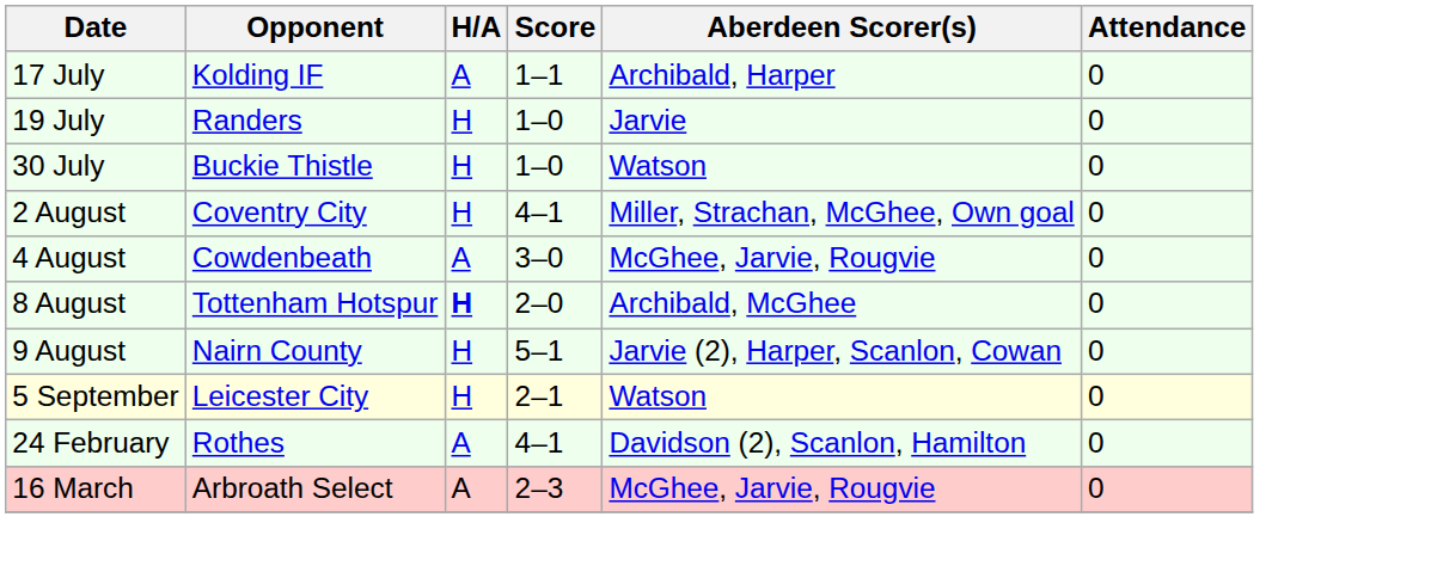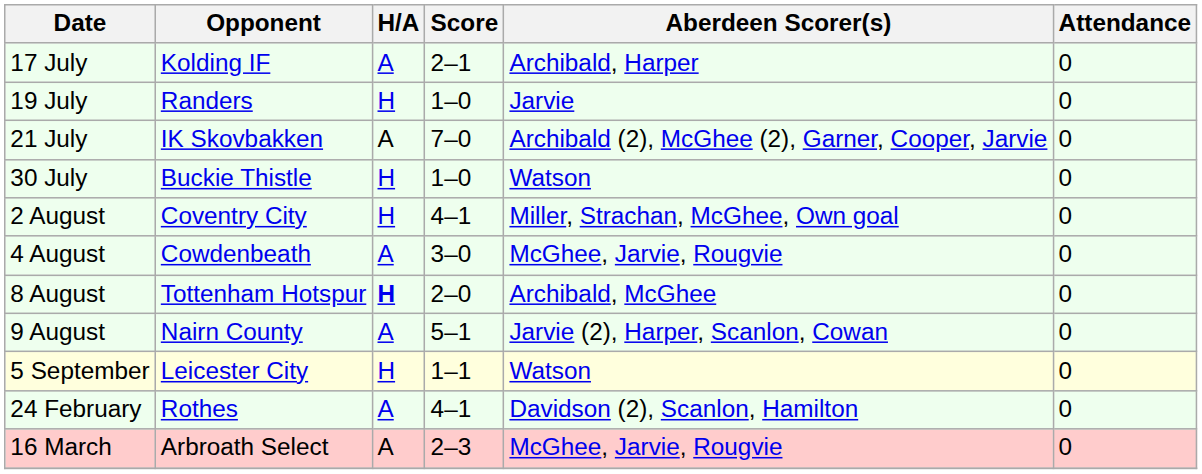 <table class="wikitable" style="text-align:left">
 <tr>
 <th>Date</th>
 <th>Opponent</th>
 <th>H/A</th>
 <th>Score</th>
 <th>Aberdeen Scorer(s)</th>
 <th>Attendance</th>
 </tr>
 <tr bgcolor=#EEFFEE>
 <td align=left>17 July</td>
 <td align=left> <a href='#'>Kolding IF</a></td>
 <td><a href='#'>A</a></td>
-<td>1–1</td>
+<td>2–1</td>
 <td><a href='#'>Archibald</a>, <a href='#'>Harper</a></td>
 <td>0</td>
 </tr>
 <tr bgcolor=#EEFFEE>
 <td align=left>19 July</td>
 <td align=left> <a href='#'>Randers</a></td>
 <td><a href='#'>H</a></td>
 <td>1–0</td>
 <td align=left><a href='#'>Jarvie</a></td>
+<td>0</td>
+</tr>
+<tr bgcolor=#EEFFEE>
+<td align=left>21 July</td>
+<td align=left> <a href='#'>IK Skovbakken</a></td>
+<td>A</td>
+<td>7–0</td>
+<td align=left><a href='#'>Archibald</a> (2), <a href='#'>McGhee</a> (2), <a href='#'>Garner</a>, <a href='#'>Cooper</a>, <a href='#'>Jarvie</a></td>
 <td>0</td>
 </tr>
 <tr bgcolor=#EEFFEE>
 <td align=left>30 July</td>
 <td align=left><a href='#'>Buckie Thistle</a></td>
 <td><a href='#'>H</a></td>
 <td>1–0</td>
 <td align=left><a href='#'>Watson</a></td>
 <td>0</td>
 </tr>
 <tr bgcolor=EEFFEE>
 <td align=left>2 August</td>
 <td align=left> <a href='#'>Coventry City</a></td>
 <td><a href='#'>H</a></td>
 <td>4–1</td>
 <td align=left><a href='#'>Miller</a>, <a href='#'>Strachan</a>, <a href='#'>McGhee</a>, <a href='#'>Own goal</a></td>
 <td>0</td>
 </tr>
 <tr bgcolor=#EEFFEE>
 <td align=left>4 August</td>
 <td align=left><a href='#'>Cowdenbeath</a></td>
 <td><a href='#'>A</a></td>
 <td>3–0</td>
 <td align=left><a href='#'>McGhee</a>, <a href='#'>Jarvie</a>, <a href='#'>Rougvie</a></td>
 <td>0</td>
 </tr>
 <tr bgcolor=#EEFFEE>
 <td align=left>8 August</td>
 <td align=left> <a href='#'>Tottenham Hotspur</a></td>
 <td><strong><a href='#'>H</a></strong></td>
 <td>2–0</td>
 <td align=left><a href='#'>Archibald</a>, <a href='#'>McGhee</a></td>
 <td>0</td>
 </tr>
 <tr bgcolor=#EEFFEE>
 <td align=left>9 August</td>
 <td align=left><a href='#'>Nairn County</a></td>
-<td><a href='#'>H</a></td>
+<td><a href='#'>A</a></td>
 <td>5–1</td>
 <td align=left><a href='#'>Jarvie</a> (2), <a href='#'>Harper</a>, <a href='#'>Scanlon</a>, <a href='#'>Cowan</a></td>
 <td>0</td>
 </tr>
 <tr bgcolor=#FFFFDD>
 <td align=left>5 September</td>
 <td align=left> <a href='#'>Leicester City</a></td>
 <td><a href='#'>H</a></td>
-<td>2–1</td>
+<td>1–1</td>
 <td align=left><a href='#'>Watson</a></td>
 <td>0</td>
 </tr>
 <tr bgcolor=#EEFFEE>
 <td align=left>24 February</td>
 <td align=left><a href='#'>Rothes</a></td>
 <td><a href='#'>A</a></td>
 <td>4–1</td>
 <td align=left><a href='#'>Davidson</a> (2), <a href='#'>Scanlon</a>, <a href='#'>Hamilton</a></td>
 <td>0</td>
 </tr>
 <tr bgcolor=#FFCCCC>
 <td align=left>16 March</td>
 <td align=left>Arbroath Select</td>
 <td>A</td>
 <td>2–3</td>
 <td align=left><a href='#'>McGhee</a>, <a href='#'>Jarvie</a>, <a href='#'>Rougvie</a></td>
 <td>0</td>
 </tr>
 <tr>
 </tr>
 </table>
